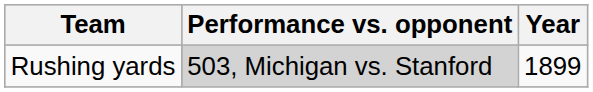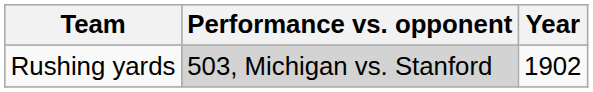 <table class="wikitable">
 <tr>
 <th>Team</th>
 <th>Performance vs. opponent</th>
 <th>Year</th>
 </tr>
 <tr>
 <td>Rushing yards</td>
 <td style="background: lightgrey;">503, Michigan vs. Stanford</td>
-<td>1899</td>
+<td>1902</td>
 </tr>
 </table>
